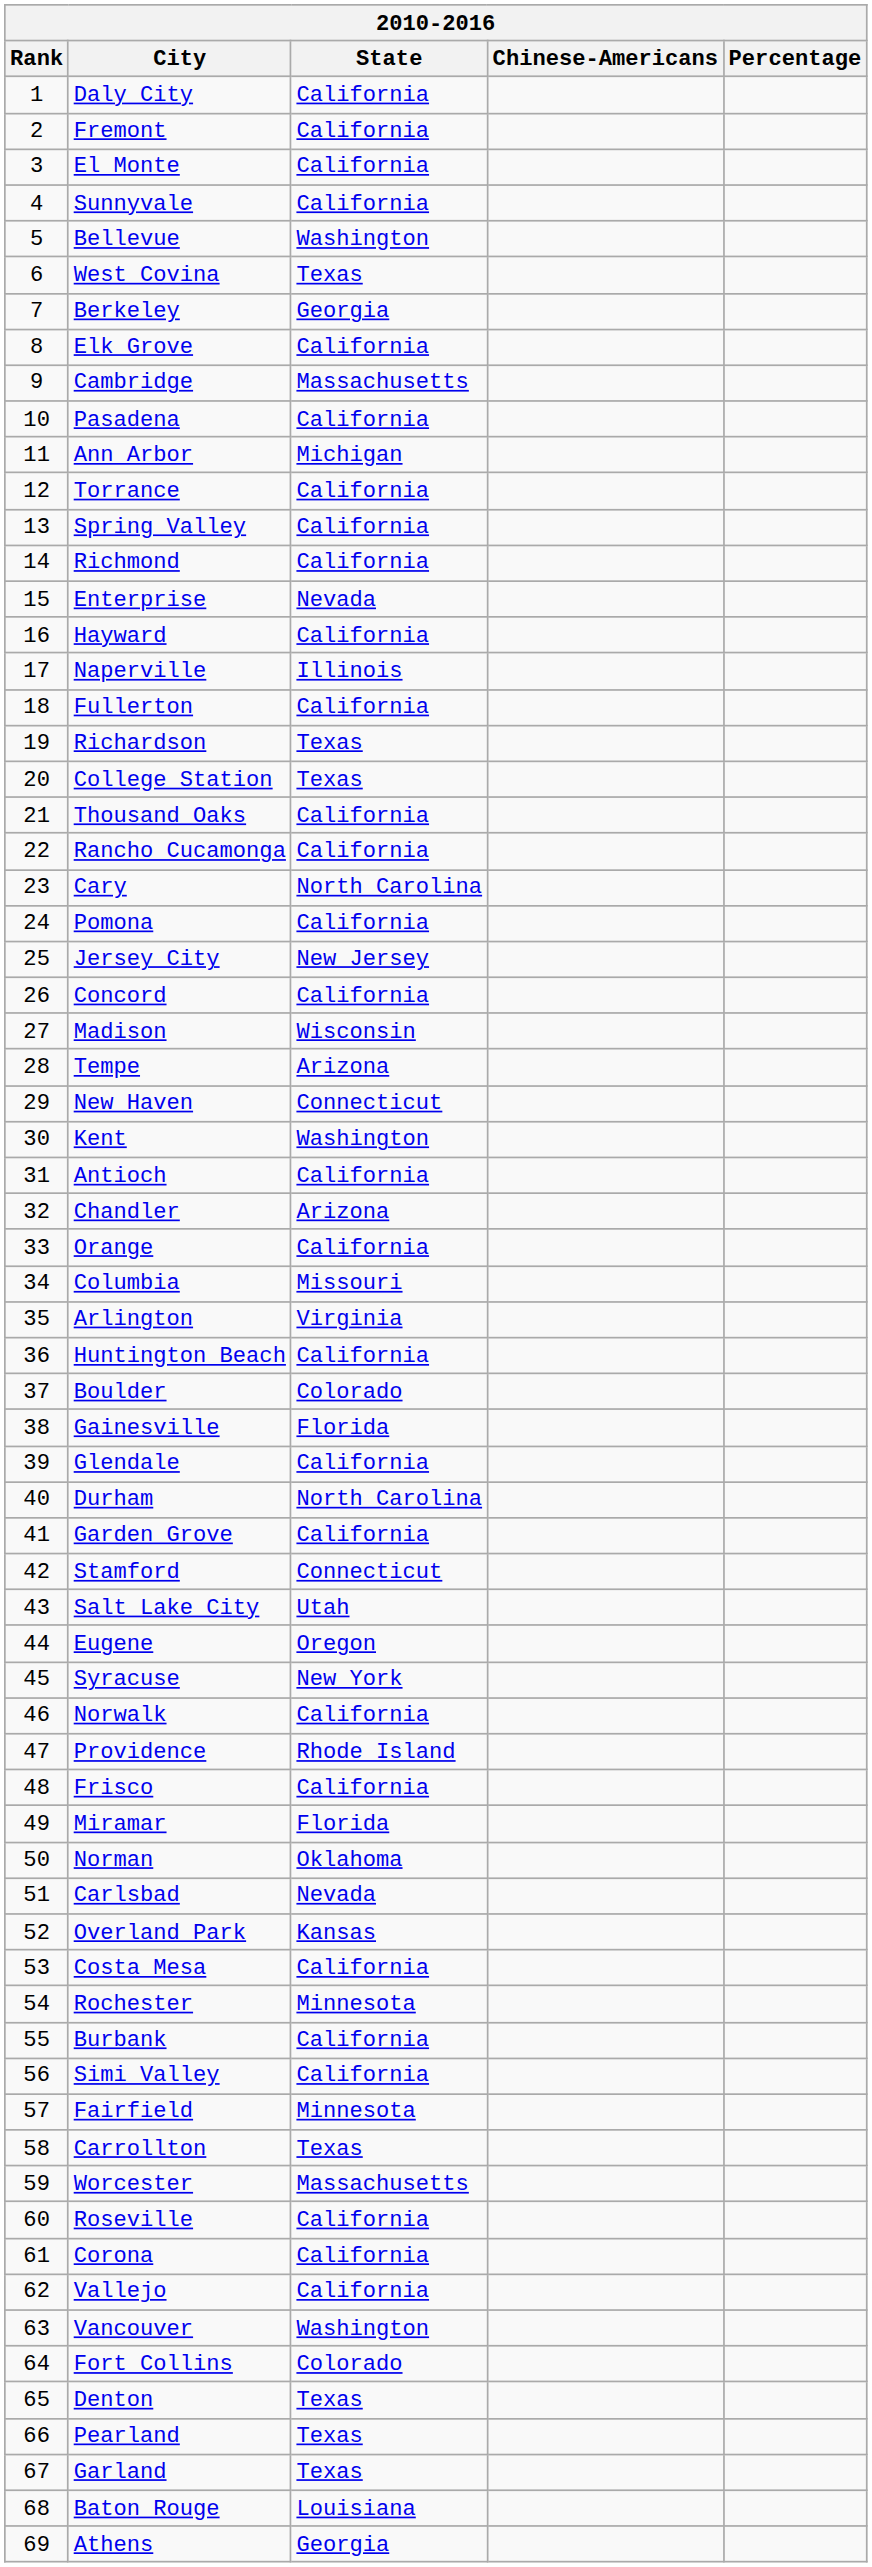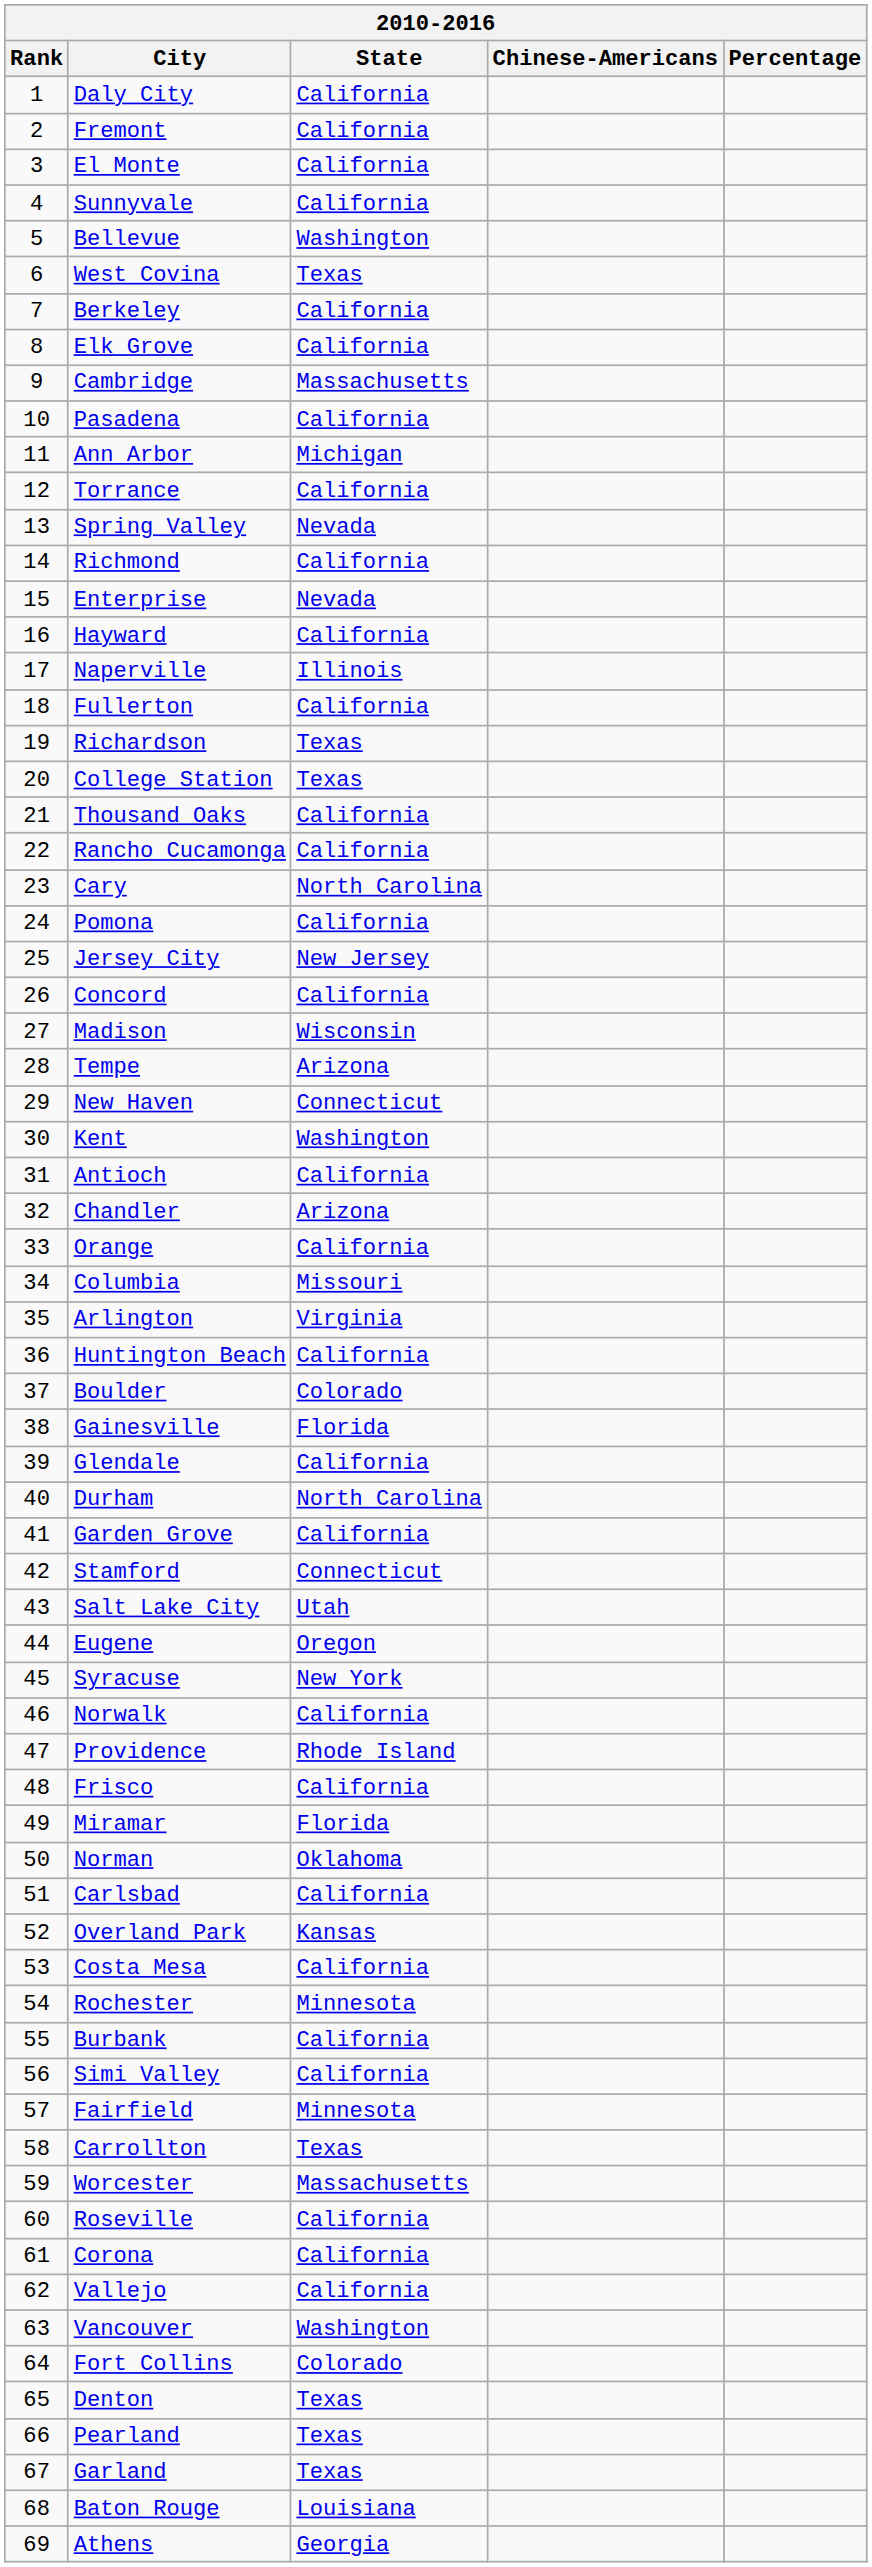 <table class="wikitable sortable collapsible">
 <tr>
 <th colspan="5">2010-2016</th>
 </tr>
 <tr>
 <th>Rank</th>
 <th>City</th>
 <th>State</th>
 <th>Chinese-Americans</th>
 <th>Percentage</th>
 </tr>
 <tr>
 <td align=center>1</td>
 <td><a href='#'>Daly City</a></td>
 <td><a href='#'>California</a></td>
 <td align=right></td>
 <td align=right></td>
 </tr>
 <tr>
 <td align=center>2</td>
 <td><a href='#'>Fremont</a></td>
 <td><a href='#'>California</a></td>
 <td align=right></td>
 <td align=right></td>
 </tr>
 <tr>
 <td align=center>3</td>
 <td><a href='#'>El Monte</a></td>
 <td><a href='#'>California</a></td>
 <td align=right></td>
 <td align=right></td>
 </tr>
 <tr>
 <td align=center>4</td>
 <td><a href='#'>Sunnyvale</a></td>
 <td><a href='#'>California</a></td>
 <td align=right></td>
 <td align=right></td>
 </tr>
 <tr>
 <td align=center>5</td>
 <td><a href='#'>Bellevue</a></td>
 <td><a href='#'>Washington</a></td>
 <td align=right></td>
 <td align=right></td>
 </tr>
 <tr>
 <td align=center>6</td>
 <td><a href='#'>West Covina</a></td>
 <td><a href='#'>Texas</a></td>
 <td align=right></td>
 <td align=right></td>
 </tr>
 <tr>
 <td align=center>7</td>
 <td><a href='#'>Berkeley</a></td>
-<td><a href='#'>Georgia</a></td>
+<td><a href='#'>California</a></td>
 <td align=right></td>
 <td align=right></td>
 </tr>
 <tr>
 <td align=center>8</td>
 <td><a href='#'>Elk Grove</a></td>
 <td><a href='#'>California</a></td>
 <td align=right></td>
 <td align=right></td>
 </tr>
 <tr>
 <td align=center>9</td>
 <td><a href='#'>Cambridge</a></td>
 <td><a href='#'>Massachusetts</a></td>
 <td align=right></td>
 <td align=right></td>
 </tr>
 <tr>
 <td align=center>10</td>
 <td><a href='#'>Pasadena</a></td>
 <td><a href='#'>California</a></td>
 <td align=right></td>
 <td align=right></td>
 </tr>
 <tr>
 <td align=center>11</td>
 <td><a href='#'>Ann Arbor</a></td>
 <td><a href='#'>Michigan</a></td>
 <td align=right></td>
 <td align=right></td>
 </tr>
 <tr>
 <td align=center>12</td>
 <td><a href='#'>Torrance</a></td>
 <td><a href='#'>California</a></td>
 <td align=right></td>
 <td align=right></td>
 </tr>
 <tr>
 <td align=center>13</td>
 <td><a href='#'>Spring Valley</a></td>
-<td><a href='#'>California</a></td>
+<td><a href='#'>Nevada</a></td>
 <td align=right></td>
 <td align=right></td>
 </tr>
 <tr>
 <td align=center>14</td>
 <td><a href='#'>Richmond</a></td>
 <td><a href='#'>California</a></td>
 <td align=right></td>
 <td align=right></td>
 </tr>
 <tr>
 <td align=center>15</td>
 <td><a href='#'>Enterprise</a></td>
 <td><a href='#'>Nevada</a></td>
 <td align=right></td>
 <td align=right></td>
 </tr>
 <tr>
 <td align=center>16</td>
 <td><a href='#'>Hayward</a></td>
 <td><a href='#'>California</a></td>
 <td align=right></td>
 <td align=right></td>
 </tr>
 <tr>
 <td align=center>17</td>
 <td><a href='#'>Naperville</a></td>
 <td><a href='#'>Illinois</a></td>
 <td align=right></td>
 <td align=right></td>
 </tr>
 <tr>
 <td align=center>18</td>
 <td><a href='#'>Fullerton</a></td>
 <td><a href='#'>California</a></td>
 <td align=right></td>
 <td align=right></td>
 </tr>
 <tr>
 <td align=center>19</td>
 <td><a href='#'>Richardson</a></td>
 <td><a href='#'>Texas</a></td>
 <td align=right></td>
 <td align=right></td>
 </tr>
 <tr>
 <td align=center>20</td>
 <td><a href='#'>College Station</a></td>
 <td><a href='#'>Texas</a></td>
 <td align=right></td>
 <td align=right></td>
 </tr>
 <tr>
 <td align=center>21</td>
 <td><a href='#'>Thousand Oaks</a></td>
 <td><a href='#'>California</a></td>
 <td align=right></td>
 <td align=right></td>
 </tr>
 <tr>
 <td align=center>22</td>
 <td><a href='#'>Rancho Cucamonga</a></td>
 <td><a href='#'>California</a></td>
 <td align=right></td>
 <td align=right></td>
 </tr>
 <tr>
 <td align=center>23</td>
 <td><a href='#'>Cary</a></td>
 <td><a href='#'>North Carolina</a></td>
 <td align=right></td>
 <td align=right></td>
 </tr>
 <tr>
 <td align=center>24</td>
 <td><a href='#'>Pomona</a></td>
 <td><a href='#'>California</a></td>
 <td align=right></td>
 <td align=right></td>
 </tr>
 <tr>
 <td align=center>25</td>
 <td><a href='#'>Jersey City</a></td>
 <td><a href='#'>New Jersey</a></td>
 <td align=right></td>
 <td align=right></td>
 </tr>
 <tr>
 <td align=center>26</td>
 <td><a href='#'>Concord</a></td>
 <td><a href='#'>California</a></td>
 <td align=right></td>
 <td align=right></td>
 </tr>
 <tr>
 <td align=center>27</td>
 <td><a href='#'>Madison</a></td>
 <td><a href='#'>Wisconsin</a></td>
 <td align=right></td>
 <td align=right></td>
 </tr>
 <tr>
 <td align=center>28</td>
 <td><a href='#'>Tempe</a></td>
 <td><a href='#'>Arizona</a></td>
 <td align=right></td>
 <td align=right></td>
 </tr>
 <tr>
 <td align=center>29</td>
 <td><a href='#'>New Haven</a></td>
 <td><a href='#'>Connecticut</a></td>
 <td align=right></td>
 <td align=right></td>
 </tr>
 <tr>
 <td align=center>30</td>
 <td><a href='#'>Kent</a></td>
 <td><a href='#'>Washington</a></td>
 <td align=right></td>
 <td align=right></td>
 </tr>
 <tr>
 <td align=center>31</td>
 <td><a href='#'>Antioch</a></td>
 <td><a href='#'>California</a></td>
 <td align=right></td>
 <td align=right></td>
 </tr>
 <tr>
 <td align=center>32</td>
 <td><a href='#'>Chandler</a></td>
 <td><a href='#'>Arizona</a></td>
 <td align=right></td>
 <td align=right></td>
 </tr>
 <tr>
 <td align=center>33</td>
 <td><a href='#'>Orange</a></td>
 <td><a href='#'>California</a></td>
 <td align=right></td>
 <td align=right></td>
 </tr>
 <tr>
 <td align=center>34</td>
 <td><a href='#'>Columbia</a></td>
 <td><a href='#'>Missouri</a></td>
 <td align=right></td>
 <td align=right></td>
 </tr>
 <tr>
 <td align=center>35</td>
 <td><a href='#'>Arlington</a></td>
 <td><a href='#'>Virginia</a></td>
 <td align=right></td>
 <td align=right></td>
 </tr>
 <tr>
 <td align=center>36</td>
 <td><a href='#'>Huntington Beach</a></td>
 <td><a href='#'>California</a></td>
 <td align=right></td>
 <td align=right></td>
 </tr>
 <tr>
 <td align=center>37</td>
 <td><a href='#'>Boulder</a></td>
 <td><a href='#'>Colorado</a></td>
 <td align=right></td>
 <td align=right></td>
 </tr>
 <tr>
 <td align=center>38</td>
 <td><a href='#'>Gainesville</a></td>
 <td><a href='#'>Florida</a></td>
 <td align=right></td>
 <td align=right></td>
 </tr>
 <tr>
 <td align=center>39</td>
 <td><a href='#'>Glendale</a></td>
 <td><a href='#'>California</a></td>
 <td align=right></td>
 <td align=right></td>
 </tr>
 <tr>
 <td align=center>40</td>
 <td><a href='#'>Durham</a></td>
 <td><a href='#'>North Carolina</a></td>
 <td align=right></td>
 <td align=right></td>
 </tr>
 <tr>
 <td align=center>41</td>
 <td><a href='#'>Garden Grove</a></td>
 <td><a href='#'>California</a></td>
 <td align=right></td>
 <td align=right></td>
 </tr>
 <tr>
 <td align=center>42</td>
 <td><a href='#'>Stamford</a></td>
 <td><a href='#'>Connecticut</a></td>
 <td align=right></td>
 <td align=right></td>
 </tr>
 <tr>
 <td align=center>43</td>
 <td><a href='#'>Salt Lake City</a></td>
 <td><a href='#'>Utah</a></td>
 <td align=right></td>
 <td align=right></td>
 </tr>
 <tr>
 <td align=center>44</td>
 <td><a href='#'>Eugene</a></td>
 <td><a href='#'>Oregon</a></td>
 <td align=right></td>
 <td align=right></td>
 </tr>
 <tr>
 <td align=center>45</td>
 <td><a href='#'>Syracuse</a></td>
 <td><a href='#'>New York</a></td>
 <td align=right></td>
 <td align=right></td>
 </tr>
 <tr>
 <td align=center>46</td>
 <td><a href='#'>Norwalk</a></td>
 <td><a href='#'>California</a></td>
 <td align=right></td>
 <td align=right></td>
 </tr>
 <tr>
 <td align=center>47</td>
 <td><a href='#'>Providence</a></td>
 <td><a href='#'>Rhode Island</a></td>
 <td align=right></td>
 <td align=right></td>
 </tr>
 <tr>
 <td align=center>48</td>
 <td><a href='#'>Frisco</a></td>
 <td><a href='#'>California</a></td>
 <td align=right></td>
 <td align=right></td>
 </tr>
 <tr>
 <td align=center>49</td>
 <td><a href='#'>Miramar</a></td>
 <td><a href='#'>Florida</a></td>
 <td align=right></td>
 <td align=right></td>
 </tr>
 <tr>
 <td align=center>50</td>
 <td><a href='#'>Norman</a></td>
 <td><a href='#'>Oklahoma</a></td>
 <td align=right></td>
 <td align=right></td>
 </tr>
 <tr>
 <td align=center>51</td>
 <td><a href='#'>Carlsbad</a></td>
-<td><a href='#'>Nevada</a></td>
+<td><a href='#'>California</a></td>
 <td align=right></td>
 <td align=right></td>
 </tr>
 <tr>
 <td align=center>52</td>
 <td><a href='#'>Overland Park</a></td>
 <td><a href='#'>Kansas</a></td>
 <td align=right></td>
 <td align=right></td>
 </tr>
 <tr>
 <td align=center>53</td>
 <td><a href='#'>Costa Mesa</a></td>
 <td><a href='#'>California</a></td>
 <td align=right></td>
 <td align=right></td>
 </tr>
 <tr>
 <td align=center>54</td>
 <td><a href='#'>Rochester</a></td>
 <td><a href='#'>Minnesota</a></td>
 <td align=right></td>
 <td align=right></td>
 </tr>
 <tr>
 <td align=center>55</td>
 <td><a href='#'>Burbank</a></td>
 <td><a href='#'>California</a></td>
 <td align=right></td>
 <td align=right></td>
 </tr>
 <tr>
 <td align=center>56</td>
 <td><a href='#'>Simi Valley</a></td>
 <td><a href='#'>California</a></td>
 <td align=right></td>
 <td align=right></td>
 </tr>
 <tr>
 <td align=center>57</td>
 <td><a href='#'>Fairfield</a></td>
 <td><a href='#'>Minnesota</a></td>
 <td align=right></td>
 <td align=right></td>
 </tr>
 <tr>
 <td align=center>58</td>
 <td><a href='#'>Carrollton</a></td>
 <td><a href='#'>Texas</a></td>
 <td align=right></td>
 <td align=right></td>
 </tr>
 <tr>
 <td align=center>59</td>
 <td><a href='#'>Worcester</a></td>
 <td><a href='#'>Massachusetts</a></td>
 <td align=right></td>
 <td align=right></td>
 </tr>
 <tr>
 <td align=center>60</td>
 <td><a href='#'>Roseville</a></td>
 <td><a href='#'>California</a></td>
 <td align=right></td>
 <td align=right></td>
 </tr>
 <tr>
 <td align=center>61</td>
 <td><a href='#'>Corona</a></td>
 <td><a href='#'>California</a></td>
 <td align=right></td>
 <td align=right></td>
 </tr>
 <tr>
 <td align=center>62</td>
 <td><a href='#'>Vallejo</a></td>
 <td><a href='#'>California</a></td>
 <td align=right></td>
 <td align=right></td>
 </tr>
 <tr>
 <td align=center>63</td>
 <td><a href='#'>Vancouver</a></td>
 <td><a href='#'>Washington</a></td>
 <td align=right></td>
 <td align=right></td>
 </tr>
 <tr>
 <td align=center>64</td>
 <td><a href='#'>Fort Collins</a></td>
 <td><a href='#'>Colorado</a></td>
 <td align=right></td>
 <td align=right></td>
 </tr>
 <tr>
 <td align=center>65</td>
 <td><a href='#'>Denton</a></td>
 <td><a href='#'>Texas</a></td>
 <td align=right></td>
 <td align=right></td>
 </tr>
 <tr>
 <td align=center>66</td>
 <td><a href='#'>Pearland</a></td>
 <td><a href='#'>Texas</a></td>
 <td align=right></td>
 <td align=right></td>
 </tr>
 <tr>
 <td align=center>67</td>
 <td><a href='#'>Garland</a></td>
 <td><a href='#'>Texas</a></td>
 <td align=right></td>
 <td align=right></td>
 </tr>
 <tr>
 <td align=center>68</td>
 <td><a href='#'>Baton Rouge</a></td>
 <td><a href='#'>Louisiana</a></td>
 <td align=right></td>
 <td align=right></td>
 </tr>
 <tr>
 <td align=center>69</td>
 <td><a href='#'>Athens</a></td>
 <td><a href='#'>Georgia</a></td>
 <td align=right></td>
 <td align=right></td>
 </tr>
 </table>
